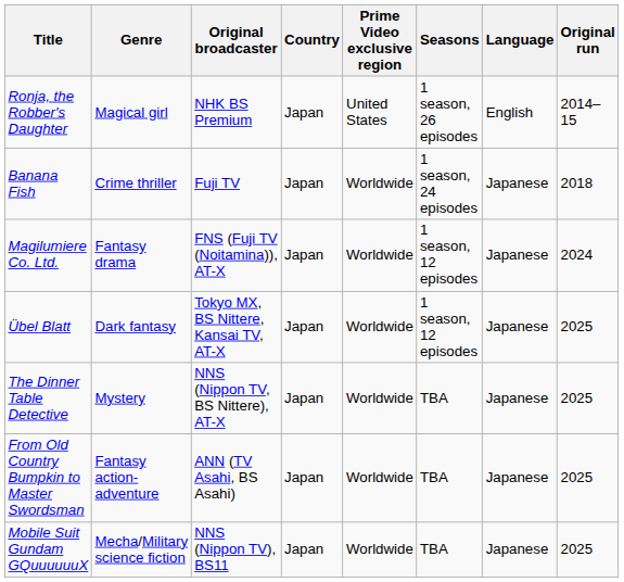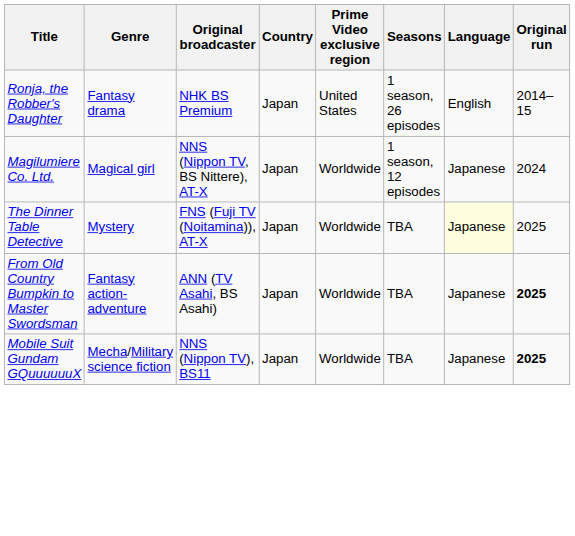 <table class="wikitable sortable" style="width:100%;">
 <tr>
 <th>Title</th>
 <th>Genre</th>
 <th>Original broadcaster</th>
 <th>Country</th>
 <th>Prime Video exclusive region</th>
 <th>Seasons</th>
 <th>Language</th>
 <th>Original run</th>
 </tr>
 <tr>
 <td><em><a href='#'>Ronja, the Robber's Daughter</a></em></td>
-<td><a href='#'>Magical girl</a></td>
+<td><a href='#'>Fantasy drama</a></td>
 <td><a href='#'>NHK BS Premium</a></td>
 <td>Japan</td>
 <td>United States</td>
 <td>1 season, 26 episodes</td>
 <td>English</td>
 <td>2014–15</td>
 </tr>
 <tr>
-<td><em><a href='#'>Banana Fish</a></em></td>
-<td><a href='#'>Crime thriller</a></td>
-<td><a href='#'>Fuji TV</a></td>
-<td>Japan</td>
-<td>Worldwide</td>
-<td>1 season, 24 episodes</td>
-<td>Japanese</td>
-<td>2018</td>
-</tr>
-<tr>
 <td><em><a href='#'>Magilumiere Co. Ltd.</a></em></td>
-<td><a href='#'>Fantasy drama</a></td>
-<td><a href='#'>FNS</a> (<a href='#'>Fuji TV</a> (<a href='#'>Noitamina</a>)), <a href='#'>AT-X</a></td>
+<td><a href='#'>Magical girl</a></td>
+<td><a href='#'>NNS</a> (<a href='#'>Nippon TV</a>, BS Nittere), <a href='#'>AT-X</a></td>
 <td>Japan</td>
 <td>Worldwide</td>
 <td>1 season, 12 episodes</td>
 <td>Japanese</td>
 <td>2024</td>
 </tr>
 <tr>
-<td><em><a href='#'>Übel Blatt</a></em></td>
-<td><a href='#'>Dark fantasy</a></td>
-<td><a href='#'>Tokyo MX</a>, <a href='#'>BS Nittere</a>, <a href='#'>Kansai TV</a>, <a href='#'>AT-X</a></td>
-<td>Japan</td>
-<td>Worldwide</td>
-<td>1 season, 12 episodes</td>
-<td>Japanese</td>
-<td>2025</td>
-</tr>
-<tr>
 <td><em><a href='#'>The Dinner Table Detective</a></em></td>
 <td><a href='#'>Mystery</a></td>
-<td><a href='#'>NNS</a> (<a href='#'>Nippon TV</a>, BS Nittere), <a href='#'>AT-X</a></td>
+<td><a href='#'>FNS</a> (<a href='#'>Fuji TV</a> (<a href='#'>Noitamina</a>)), <a href='#'>AT-X</a></td>
 <td>Japan</td>
 <td>Worldwide</td>
 <td>TBA</td>
-<td>Japanese</td>
+<td style="background: lightyellow;">Japanese</td>
 <td>2025</td>
 </tr>
 <tr>
 <td><em><a href='#'>From Old Country Bumpkin to Master Swordsman</a></em></td>
 <td><a href='#'>Fantasy</a> <a href='#'>action-adventure</a></td>
 <td><a href='#'>ANN</a> (<a href='#'>TV Asahi</a>, BS Asahi)</td>
 <td>Japan</td>
 <td>Worldwide</td>
 <td>TBA</td>
 <td>Japanese</td>
-<td>2025</td>
+<td><strong>2025</strong></td>
 </tr>
 <tr>
 <td><em><a href='#'>Mobile Suit Gundam GQuuuuuuX</a></em></td>
 <td><a href='#'>Mecha</a>/<a href='#'>Military science fiction</a></td>
 <td><a href='#'>NNS</a> (<a href='#'>Nippon TV</a>), <a href='#'>BS11</a></td>
 <td>Japan</td>
 <td>Worldwide</td>
 <td>TBA</td>
 <td>Japanese</td>
-<td>2025<br></td>
+<td><strong>2025<br></strong></td>
 </tr>
 </table>
